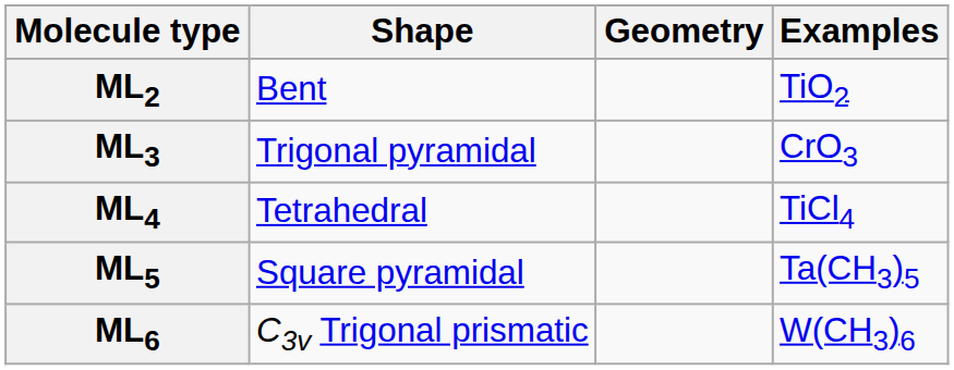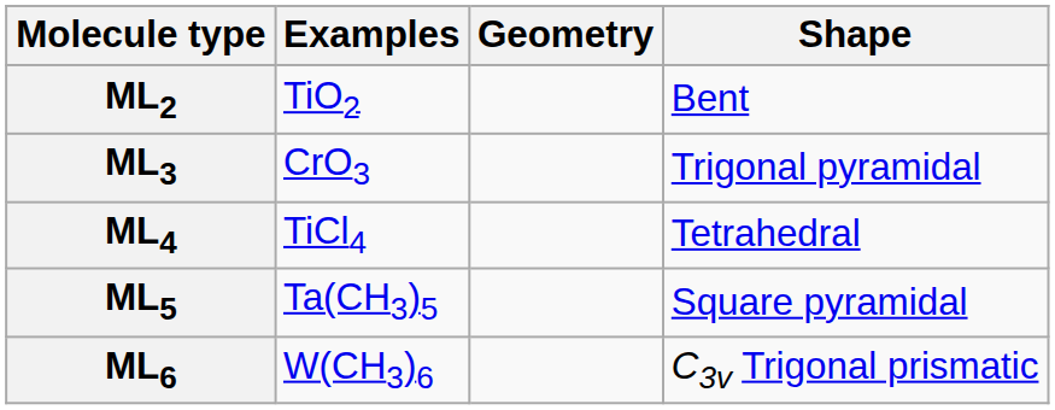 <table class="wikitable" style="margin:1em auto;">
 <tr>
 <th>Molecule type</th>
+<th>Examples</th>
+<th>Geometry</th>
 <th>Shape</th>
-<th>Geometry</th>
-<th>Examples</th>
 </tr>
 <tr>
 <th>ML<sub>2</sub></th>
+<td><a href='#'>TiO<sub>2</sub></a></td>
+<td></td>
 <td><a href='#'>Bent</a></td>
-<td></td>
-<td><a href='#'>TiO<sub>2</sub></a></td>
 </tr>
 <tr>
 <th>ML<sub>3</sub></th>
+<td><a href='#'>CrO<sub>3</sub></a></td>
+<td></td>
 <td><a href='#'>Trigonal pyramidal</a></td>
-<td></td>
-<td><a href='#'>CrO<sub>3</sub></a></td>
 </tr>
 <tr>
 <th>ML<sub>4</sub></th>
+<td><a href='#'>TiCl<sub>4</sub></a></td>
+<td></td>
 <td><a href='#'>Tetrahedral</a></td>
-<td></td>
-<td><a href='#'>TiCl<sub>4</sub></a></td>
 </tr>
 <tr>
 <th>ML<sub>5</sub></th>
+<td><a href='#'>Ta(CH<sub>3</sub>)<sub>5</sub></a></td>
+<td></td>
 <td><a href='#'>Square pyramidal</a></td>
-<td></td>
-<td><a href='#'>Ta(CH<sub>3</sub>)<sub>5</sub></a></td>
 </tr>
 <tr>
 <th>ML<sub>6</sub></th>
+<td><a href='#'>W(CH<sub>3</sub>)<sub>6</sub></a></td>
+<td></td>
 <td><em>C<sub>3v</sub></em> <a href='#'>Trigonal prismatic</a></td>
-<td></td>
-<td><a href='#'>W(CH<sub>3</sub>)<sub>6</sub></a></td>
 </tr>
 </table>
